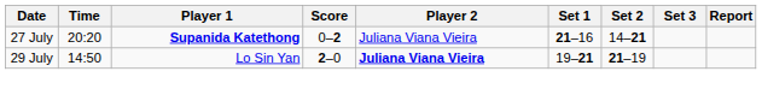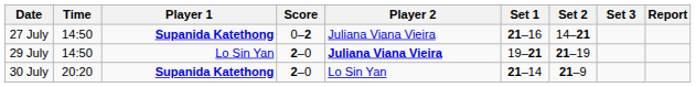 <table class="wikitable" style="font-size:90%; text-align:center">
 <tr>
 <th width="50">Date</th>
 <th width="50">Time</th>
 <th width="200">Player 1</th>
 <th width="50">Score</th>
 <th width="200">Player 2</th>
 <th width="50">Set 1</th>
 <th width="50">Set 2</th>
 <th width="50">Set 3</th>
 <th>Report</th>
 </tr>
 <tr>
 <td>27 July</td>
-<td>20:20</td>
+<td>14:50</td>
 <td align="right"><strong><a href='#'>Supanida Katethong</a> </strong></td>
 <td>0–<strong>2</strong></td>
 <td align="left"> <a href='#'>Juliana Viana Vieira</a></td>
 <td><strong>21</strong>–16</td>
 <td>14–<strong>21</strong></td>
 <td></td>
 <td></td>
 </tr>
 <tr>
 <td>29 July</td>
 <td>14:50</td>
 <td align="right"><a href='#'>Lo Sin Yan</a> </td>
 <td><strong>2</strong>–0</td>
 <td align="left"><strong> <a href='#'>Juliana Viana Vieira</a></strong></td>
 <td>19–<strong>21</strong></td>
 <td><strong>21</strong>–19</td>
 <td></td>
 <td></td>
 </tr>
+<tr>
+<td>30 July</td>
+<td>20:20</td>
+<td align="right"><strong><a href='#'>Supanida Katethong</a> </strong></td>
+<td><strong>2</strong>–0</td>
+<td align="left"> <a href='#'>Lo Sin Yan</a></td>
+<td><strong>21</strong>–14</td>
+<td><strong>21</strong>–9</td>
+<td></td>
+<td></td>
+</tr>
 </table>
